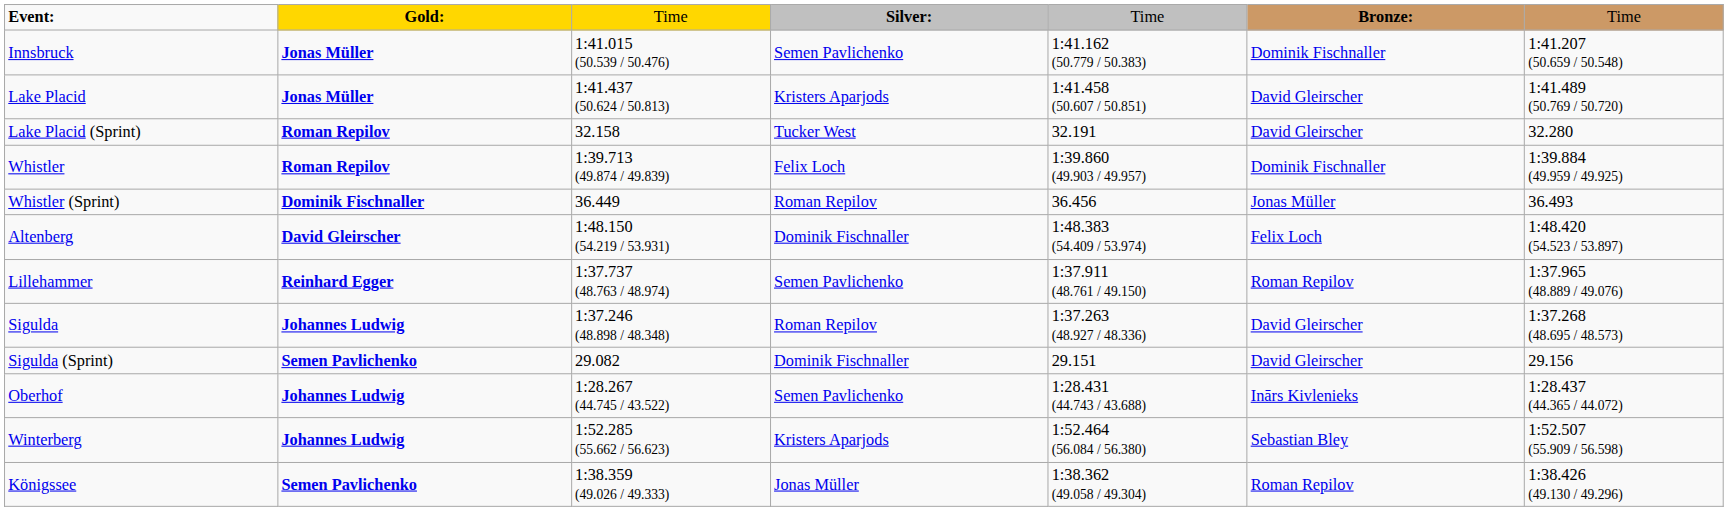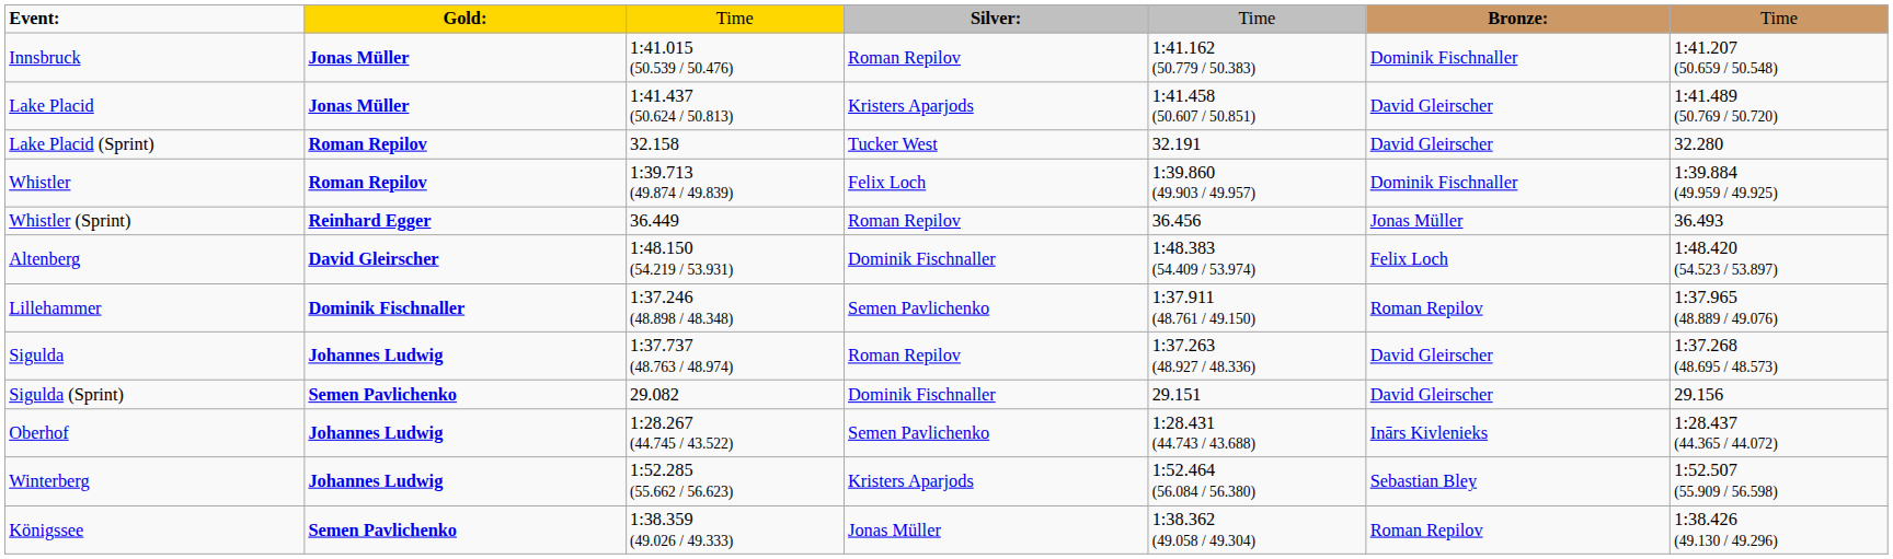 <table class="wikitable" style="width:85%;">
 <tr>
 <td><strong>Event:</strong></td>
 <td style="text-align:center; background:gold;"><strong>Gold:</strong></td>
 <td style="text-align:center; background:gold;">Time</td>
 <td style="text-align:center; background:silver;"><strong>Silver:</strong></td>
 <td style="text-align:center; background:silver;">Time</td>
 <td style="text-align:center; background:#c96;"><strong>Bronze:</strong></td>
 <td style="text-align:center; background:#c96;">Time</td>
 </tr>
 <tr>
 <td><a href='#'>Innsbruck</a></td>
 <td><strong> <a href='#'>Jonas Müller</a></strong></td>
 <td>1:41.015<br><small>(50.539 / 50.476)</small></td>
-<td> <a href='#'>Semen Pavlichenko</a></td>
+<td> <a href='#'>Roman Repilov</a></td>
 <td>1:41.162<br><small>(50.779 / 50.383)</small></td>
 <td> <a href='#'>Dominik Fischnaller</a></td>
 <td>1:41.207<br><small>(50.659 / 50.548)</small></td>
 </tr>
 <tr>
 <td><a href='#'>Lake Placid</a></td>
 <td><strong> <a href='#'>Jonas Müller</a></strong></td>
 <td>1:41.437<br><small>(50.624 / 50.813)</small></td>
 <td> <a href='#'>Kristers Aparjods</a></td>
 <td>1:41.458<br><small>(50.607 / 50.851)</small></td>
 <td> <a href='#'>David Gleirscher</a></td>
 <td>1:41.489<br><small>(50.769 / 50.720)</small></td>
 </tr>
 <tr>
 <td><a href='#'>Lake Placid</a> (Sprint)</td>
 <td><strong> <a href='#'>Roman Repilov</a></strong></td>
 <td>32.158</td>
 <td> <a href='#'>Tucker West</a></td>
 <td>32.191</td>
 <td> <a href='#'>David Gleirscher</a></td>
 <td>32.280</td>
 </tr>
 <tr>
 <td><a href='#'>Whistler</a></td>
 <td><strong> <a href='#'>Roman Repilov</a></strong></td>
 <td>1:39.713<br><small>(49.874 / 49.839)</small></td>
 <td> <a href='#'>Felix Loch</a></td>
 <td>1:39.860<br><small>(49.903 / 49.957)</small></td>
 <td> <a href='#'>Dominik Fischnaller</a></td>
 <td>1:39.884<br><small>(49.959 / 49.925)</small></td>
 </tr>
 <tr>
 <td><a href='#'>Whistler</a> (Sprint)</td>
-<td><strong> <a href='#'>Dominik Fischnaller</a></strong></td>
+<td><strong> <a href='#'>Reinhard Egger</a></strong></td>
 <td>36.449</td>
 <td> <a href='#'>Roman Repilov</a></td>
 <td>36.456</td>
 <td> <a href='#'>Jonas Müller</a></td>
 <td>36.493</td>
 </tr>
 <tr>
 <td><a href='#'>Altenberg</a></td>
 <td><strong> <a href='#'>David Gleirscher</a></strong></td>
 <td>1:48.150<br><small>(54.219 / 53.931)</small></td>
 <td> <a href='#'>Dominik Fischnaller</a></td>
 <td>1:48.383<br><small>(54.409 / 53.974)</small></td>
 <td> <a href='#'>Felix Loch</a></td>
 <td>1:48.420<br><small>(54.523 / 53.897)</small></td>
 </tr>
 <tr>
 <td><a href='#'>Lillehammer</a></td>
-<td><strong> <a href='#'>Reinhard Egger</a></strong></td>
-<td>1:37.737<br><small>(48.763 / 48.974)</small></td>
+<td><strong> <a href='#'>Dominik Fischnaller</a></strong></td>
+<td>1:37.246<br><small>(48.898 / 48.348)</small></td>
 <td> <a href='#'>Semen Pavlichenko</a></td>
 <td>1:37.911<br><small>(48.761 / 49.150)</small></td>
 <td> <a href='#'>Roman Repilov</a></td>
 <td>1:37.965<br><small>(48.889 / 49.076)</small></td>
 </tr>
 <tr>
 <td><a href='#'>Sigulda</a></td>
 <td><strong> <a href='#'>Johannes Ludwig</a></strong></td>
-<td>1:37.246<br><small>(48.898 / 48.348)</small></td>
+<td>1:37.737<br><small>(48.763 / 48.974)</small></td>
 <td> <a href='#'>Roman Repilov</a></td>
 <td>1:37.263<br><small>(48.927 / 48.336)</small></td>
 <td> <a href='#'>David Gleirscher</a></td>
 <td>1:37.268<br><small>(48.695 / 48.573)</small></td>
 </tr>
 <tr>
 <td><a href='#'>Sigulda</a> (Sprint)</td>
 <td><strong> <a href='#'>Semen Pavlichenko</a></strong></td>
 <td>29.082</td>
 <td> <a href='#'>Dominik Fischnaller</a></td>
 <td>29.151</td>
 <td> <a href='#'>David Gleirscher</a></td>
 <td>29.156</td>
 </tr>
 <tr>
 <td><a href='#'>Oberhof</a></td>
 <td><strong> <a href='#'>Johannes Ludwig</a></strong></td>
 <td>1:28.267<br><small>(44.745 / 43.522)</small></td>
 <td> <a href='#'>Semen Pavlichenko</a></td>
 <td>1:28.431<br><small>(44.743 / 43.688)</small></td>
 <td> <a href='#'>Inārs Kivlenieks</a></td>
 <td>1:28.437<br><small>(44.365 / 44.072)</small></td>
 </tr>
 <tr>
 <td><a href='#'>Winterberg</a></td>
 <td><strong> <a href='#'>Johannes Ludwig</a></strong></td>
 <td>1:52.285<br><small>(55.662 / 56.623)</small></td>
 <td> <a href='#'>Kristers Aparjods</a></td>
 <td>1:52.464<br><small>(56.084 / 56.380)</small></td>
 <td> <a href='#'>Sebastian Bley</a></td>
 <td>1:52.507<br><small>(55.909 / 56.598)</small></td>
 </tr>
 <tr>
 <td><a href='#'>Königssee</a></td>
 <td><strong> <a href='#'>Semen Pavlichenko</a></strong></td>
 <td>1:38.359<br><small>(49.026 / 49.333)</small></td>
 <td> <a href='#'>Jonas Müller</a></td>
 <td>1:38.362<br><small>(49.058 / 49.304)</small></td>
 <td> <a href='#'>Roman Repilov</a></td>
 <td>1:38.426<br><small>(49.130 / 49.296)</small></td>
 </tr>
 </table>
